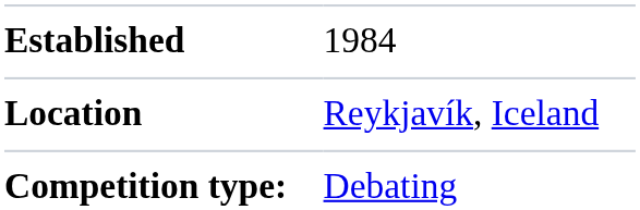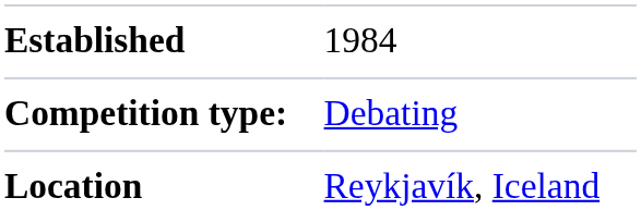 <table style="background: transparent; text-align: left; table-layout: auto; border-collapse: collapse; padding: 0; font-size: 100%;" cellspacing="0" cellpadding="0">
 <tr>
 <th style="border-top: solid 1px #ccd2d9; padding: 0.4em 1em 0.4em 0; vertical-align: top; text-align: left;">Established</th>
 <td style="border-top: solid 1px #ccd2d9; padding: 0.4em 1em 0.4em 0; vertical-align: top">1984</td>
 </tr>
 <tr>
+<th style="border-top: solid 1px #ccd2d9; padding: 0.4em 1em 0.4em 0; vertical-align: top; text-align: left;">Competition type:</th>
+<td style="border-top: solid 1px #ccd2d9; padding: 0.4em 1em 0.4em 0; vertical-align: top"><a href='#'>Debating</a></td>
+</tr>
+<tr>
 <th style="border-top: solid 1px #ccd2d9; padding: 0.4em 1em 0.4em 0; vertical-align: top; text-align: left;">Location</th>
 <td style="border-top: solid 1px #ccd2d9; padding: 0.4em 1em 0.4em 0; vertical-align: top"><a href='#'>Reykjavík</a>, <a href='#'>Iceland</a></td>
 </tr>
 <tr>
-<th style="border-top: solid 1px #ccd2d9; padding: 0.4em 1em 0.4em 0; vertical-align: top; text-align: left;">Competition type:</th>
-<td style="border-top: solid 1px #ccd2d9; padding: 0.4em 1em 0.4em 0; vertical-align: top"><a href='#'>Debating</a></td>
-</tr>
-<tr>
 </tr>
 </table>
